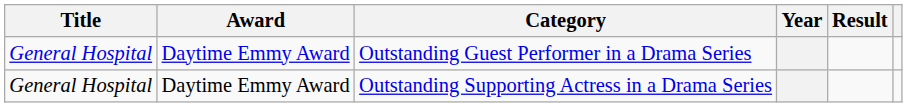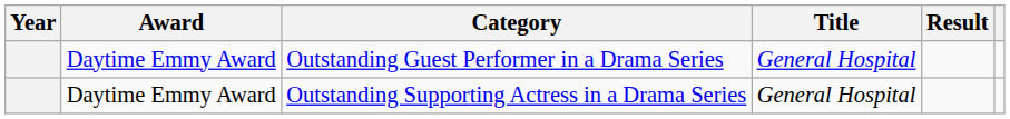 <table class="wikitable sortable plainrowheaders">
 <tr>
-<th scope="col">Title</th>
+<th scope="col">Year</th>
 <th scope="col">Award</th>
 <th scope="col">Category</th>
-<th scope="col">Year</th>
+<th scope="col">Title</th>
 <th scope="col">Result</th>
 <th scope="col" class="unsortable"></th>
 </tr>
 <tr>
-<td><em><a href='#'>General Hospital</a></em></td>
+<th scope="row"></th>
 <td><a href='#'>Daytime Emmy Award</a></td>
 <td><a href='#'>Outstanding Guest Performer in a Drama Series</a></td>
-<th scope="row"></th>
+<td><em><a href='#'>General Hospital</a></em></td>
 <td></td>
 <td></td>
 </tr>
 <tr>
-<td><em>General Hospital</em></td>
+<th scope="row"></th>
 <td>Daytime Emmy Award</td>
 <td><a href='#'>Outstanding Supporting Actress in a Drama Series</a></td>
-<th scope="row"></th>
+<td><em>General Hospital</em></td>
 <td></td>
 <td></td>
 </tr>
 </table>
